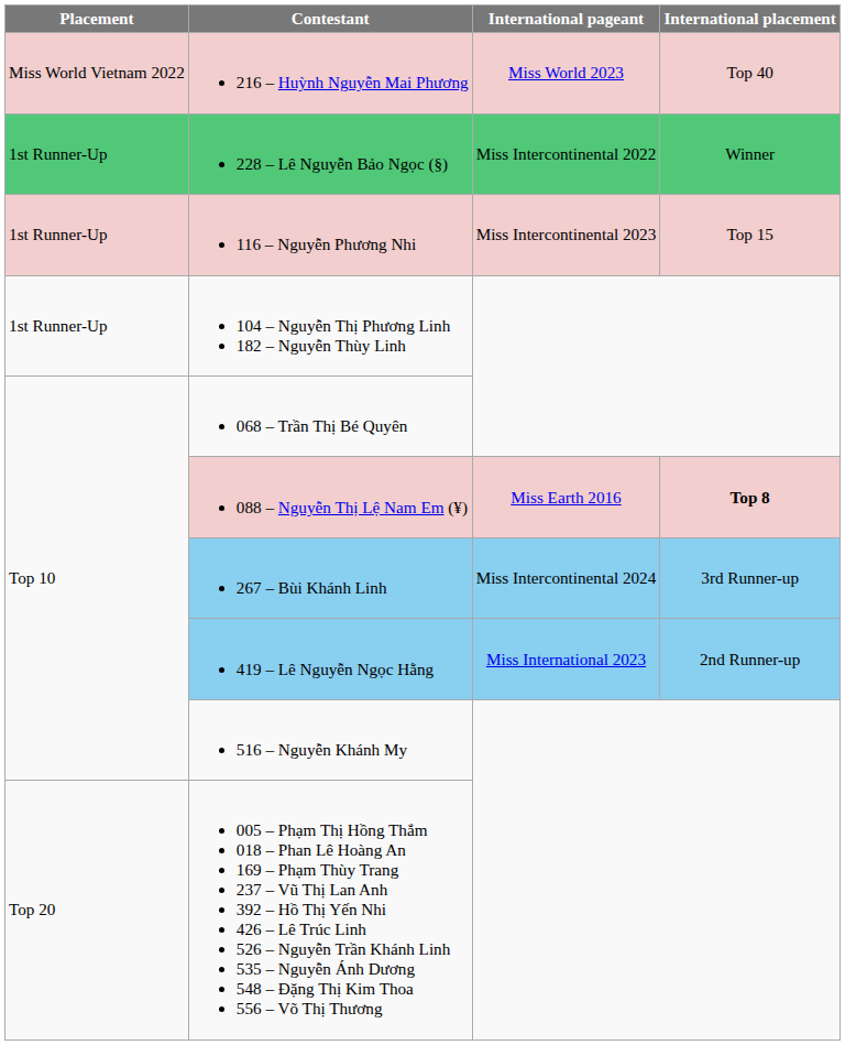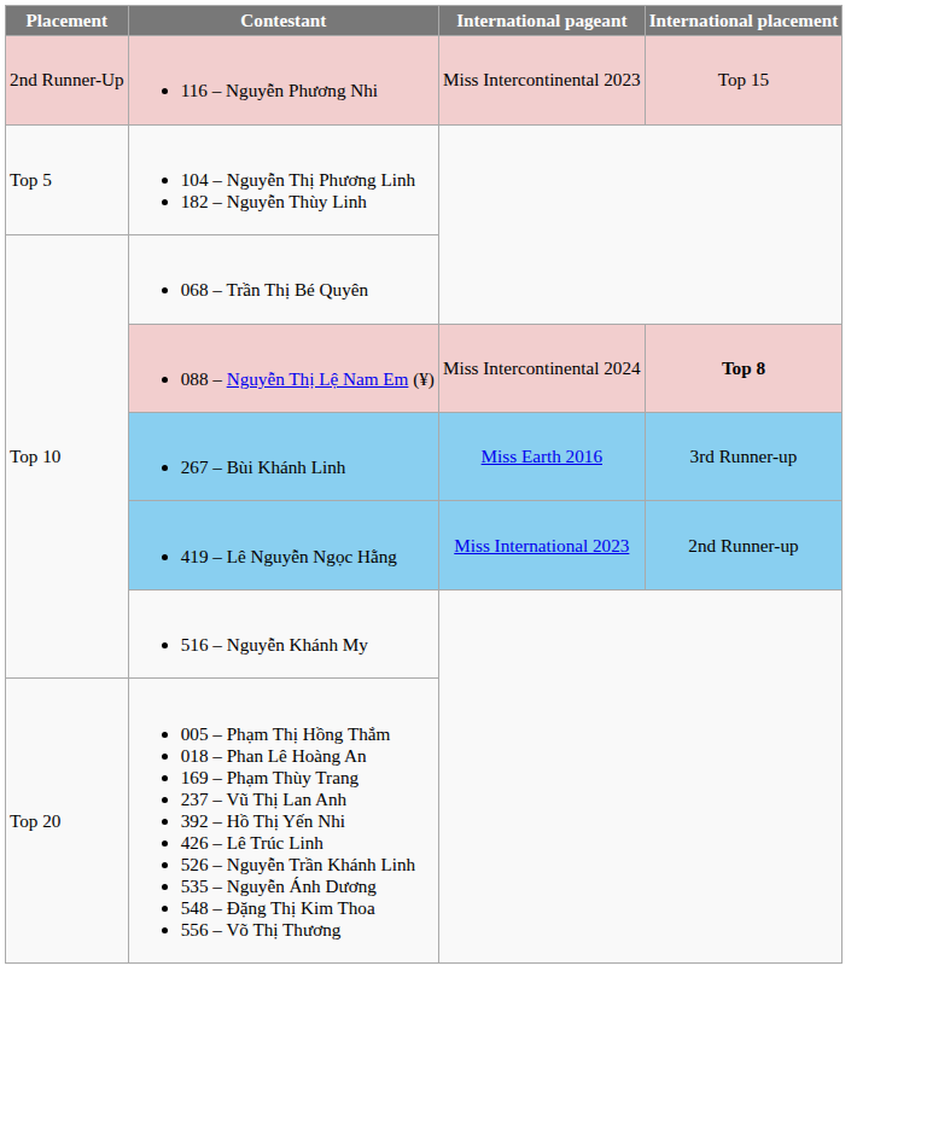 <table class="wikitable sortable" style="font-size: 95%;">
 <tr>
 <th style="background-color:#787878;color:#FFFFFF;">Placement</th>
 <th style="background-color:#787878;color:#FFFFFF;">Contestant</th>
 <th style="background-color:#787878;color:#FFFFFF;">International pageant</th>
 <th style="background-color:#787878;color:#FFFFFF;">International placement</th>
 </tr>
-<tr style="background:#F2CECE;">
-<td>Miss World Vietnam 2022</td>
-<td><br><ul><li>216 – <a href='#'>Huỳnh Nguyễn Mai Phương</a></li></ul></td>
-<td style="text-align:center;"><a href='#'>Miss World 2023</a></td>
-<td style="text-align:center;">Top 40</td>
-</tr>
-<tr style="background:#50C878;">
-<td>1st Runner-Up</td>
-<td><br><ul><li>228 – Lê Nguyễn Bảo Ngọc (§)</li></ul></td>
-<td style="text-align:center;">Miss Intercontinental 2022</td>
-<td style="text-align:center;">Winner</td>
-</tr>
 <tr style="text-align:center;" |>
 </tr>
 <tr style="background:#F2CECE;">
-<td>1st Runner-Up</td>
+<td>2nd Runner-Up</td>
 <td><br><ul><li>116 – Nguyễn Phương Nhi</li></ul></td>
 <td style="text-align:center;">Miss Intercontinental 2023</td>
 <td style="text-align:center;">Top 15</td>
 </tr>
 <tr>
-<td>1st Runner-Up</td>
+<td>Top 5</td>
 <td><br><ul><li>104 – Nguyễn Thị Phương Linh</li><li>182 – Nguyễn Thùy Linh</li></ul></td>
 </tr>
 <tr>
 <td rowspan="5">Top 10</td>
 <td><br><ul><li>068 – Trần Thị Bé Quyên</li></ul></td>
 </tr>
 <tr style="background:#F2CECE;">
 <td><br><ul><li>088 – <a href='#'>Nguyễn Thị Lệ Nam Em</a> (¥)</li></ul></td>
-<td style="text-align:center;"><a href='#'>Miss Earth 2016</a></td>
+<td style="text-align:center;">Miss Intercontinental 2024</td>
 <td style="text-align:center;"><strong>Top 8</strong></td>
 </tr>
 <tr style="background:#89CFF0;">
 <td><br><ul><li>267 – Bùi Khánh Linh</li></ul></td>
-<td style="text-align:center;">Miss Intercontinental 2024</td>
+<td style="text-align:center;"><a href='#'>Miss Earth 2016</a></td>
 <td style="text-align:center;">3rd Runner-up</td>
 </tr>
 <tr style="background:#89CFF0;">
 <td><br><ul><li>419 – Lê Nguyễn Ngọc Hằng</li></ul></td>
 <td style="text-align:center;"><a href='#'>Miss International 2023</a></td>
 <td style="text-align:center;">2nd Runner-up</td>
 </tr>
 <tr>
 <td><br><ul><li>516 – Nguyễn Khánh My</li></ul></td>
 </tr>
 <tr>
 <td>Top 20</td>
 <td><br><ul><li>005 – Phạm Thị Hồng Thắm</li><li>018 – Phan Lê Hoàng An</li><li>169 – Phạm Thùy Trang</li><li>237 – Vũ Thị Lan Anh</li><li>392 – Hồ Thị Yến Nhi</li><li>426 – Lê Trúc Linh</li><li>526 – Nguyễn Trần Khánh Linh</li><li>535 – Nguyễn Ánh Dương</li><li>548 – Đặng Thị Kim Thoa</li><li>556 – Võ Thị Thương</li></ul></td>
 </tr>
 </table>
